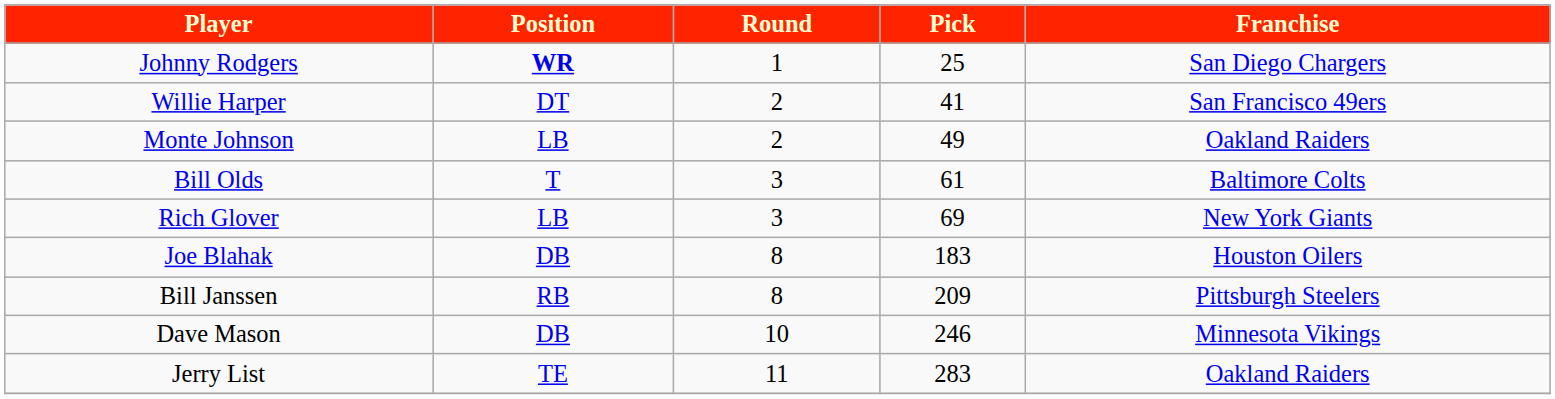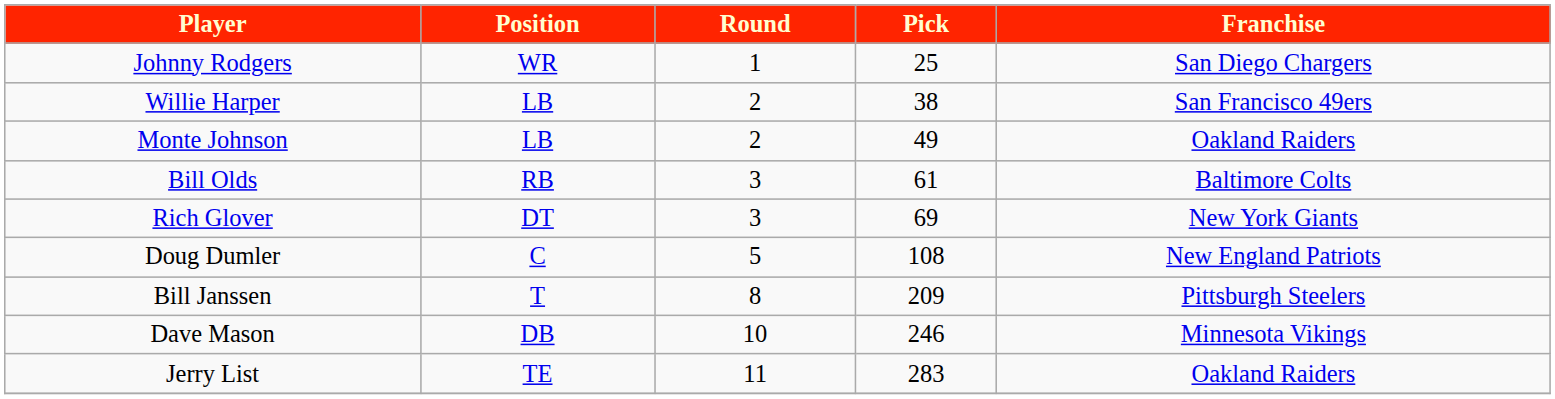 <table class="wikitable" width="80%">
 <tr align="center"  style="background:#FF2400;color:#FFFDD0;">
 <td><strong>Player</strong></td>
 <td><strong>Position</strong></td>
 <td><strong>Round</strong></td>
 <td><strong>Pick</strong></td>
 <td><strong>Franchise</strong></td>
 </tr>
 <tr align="center" bgcolor="">
 <td><a href='#'>Johnny Rodgers</a></td>
-<td><strong><a href='#'>WR</a></strong></td>
+<td><a href='#'>WR</a></td>
 <td>1</td>
 <td>25</td>
 <td><a href='#'>San Diego Chargers</a></td>
 </tr>
 <tr align="center" bgcolor="">
 <td><a href='#'>Willie Harper</a></td>
-<td><a href='#'>DT</a></td>
+<td><a href='#'>LB</a></td>
 <td>2</td>
-<td>41</td>
+<td>38</td>
 <td><a href='#'>San Francisco 49ers</a></td>
 </tr>
 <tr align="center" bgcolor="">
 <td><a href='#'>Monte Johnson</a></td>
 <td><a href='#'>LB</a></td>
 <td>2</td>
 <td>49</td>
 <td><a href='#'>Oakland Raiders</a></td>
 </tr>
 <tr align="center" bgcolor="">
 <td><a href='#'>Bill Olds</a></td>
-<td><a href='#'>T</a></td>
+<td><a href='#'>RB</a></td>
 <td>3</td>
 <td>61</td>
 <td><a href='#'>Baltimore Colts</a></td>
 </tr>
 <tr align="center" bgcolor="">
 <td><a href='#'>Rich Glover</a></td>
-<td><a href='#'>LB</a></td>
+<td><a href='#'>DT</a></td>
 <td>3</td>
 <td>69</td>
 <td><a href='#'>New York Giants</a></td>
 </tr>
 <tr align="center" bgcolor="">
-<td><a href='#'>Joe Blahak</a></td>
-<td><a href='#'>DB</a></td>
-<td>8</td>
-<td>183</td>
-<td><a href='#'>Houston Oilers</a></td>
+<td>Doug Dumler</td>
+<td><a href='#'>C</a></td>
+<td>5</td>
+<td>108</td>
+<td><a href='#'>New England Patriots</a></td>
 </tr>
 <tr align="center" bgcolor="">
 <td>Bill Janssen</td>
-<td><a href='#'>RB</a></td>
+<td><a href='#'>T</a></td>
 <td>8</td>
 <td>209</td>
 <td><a href='#'>Pittsburgh Steelers</a></td>
 </tr>
 <tr align="center" bgcolor="">
 <td>Dave Mason</td>
 <td><a href='#'>DB</a></td>
 <td>10</td>
 <td>246</td>
 <td><a href='#'>Minnesota Vikings</a></td>
 </tr>
 <tr align="center" bgcolor="">
 <td>Jerry List</td>
 <td><a href='#'>TE</a></td>
 <td>11</td>
 <td>283</td>
 <td><a href='#'>Oakland Raiders</a></td>
 </tr>
 <tr align="center" bgcolor="">
 </tr>
 </table>
